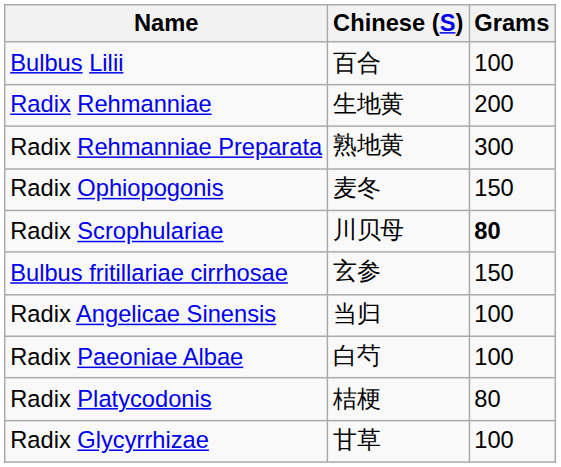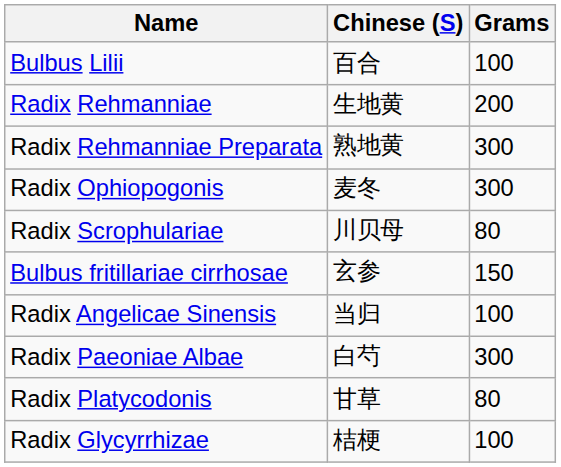 <table class="wikitable sortable">
 <tr>
 <th>Name</th>
 <th>Chinese (<a href='#'>S</a>)</th>
 <th>Grams</th>
 </tr>
 <tr>
 <td><a href='#'>Bulbus</a> <a href='#'>Lilii</a></td>
 <td>百合</td>
 <td>100</td>
 </tr>
 <tr>
 <td><a href='#'>Radix</a> <a href='#'>Rehmanniae</a></td>
 <td>生地黄</td>
 <td>200</td>
 </tr>
 <tr>
 <td>Radix <a href='#'>Rehmanniae Preparata</a></td>
 <td>熟地黄</td>
 <td>300</td>
 </tr>
 <tr>
 <td>Radix <a href='#'>Ophiopogonis</a></td>
 <td>麦冬</td>
-<td>150</td>
+<td>300</td>
 </tr>
 <tr>
 <td>Radix <a href='#'>Scrophulariae</a></td>
 <td>川贝母</td>
-<td><strong>80</strong></td>
+<td>80</td>
 </tr>
 <tr>
 <td><a href='#'>Bulbus fritillariae cirrhosae</a></td>
 <td>玄参</td>
 <td>150</td>
 </tr>
 <tr>
 <td>Radix <a href='#'>Angelicae Sinensis</a></td>
 <td>当归</td>
 <td>100</td>
 </tr>
 <tr>
 <td>Radix <a href='#'>Paeoniae Albae</a></td>
 <td>白芍</td>
-<td>100</td>
+<td>300</td>
 </tr>
 <tr>
 <td>Radix <a href='#'>Platycodonis</a></td>
-<td>桔梗</td>
+<td>甘草</td>
 <td>80</td>
 </tr>
 <tr>
 <td>Radix <a href='#'>Glycyrrhizae</a></td>
-<td>甘草</td>
+<td>桔梗</td>
 <td>100</td>
 </tr>
 </table>
